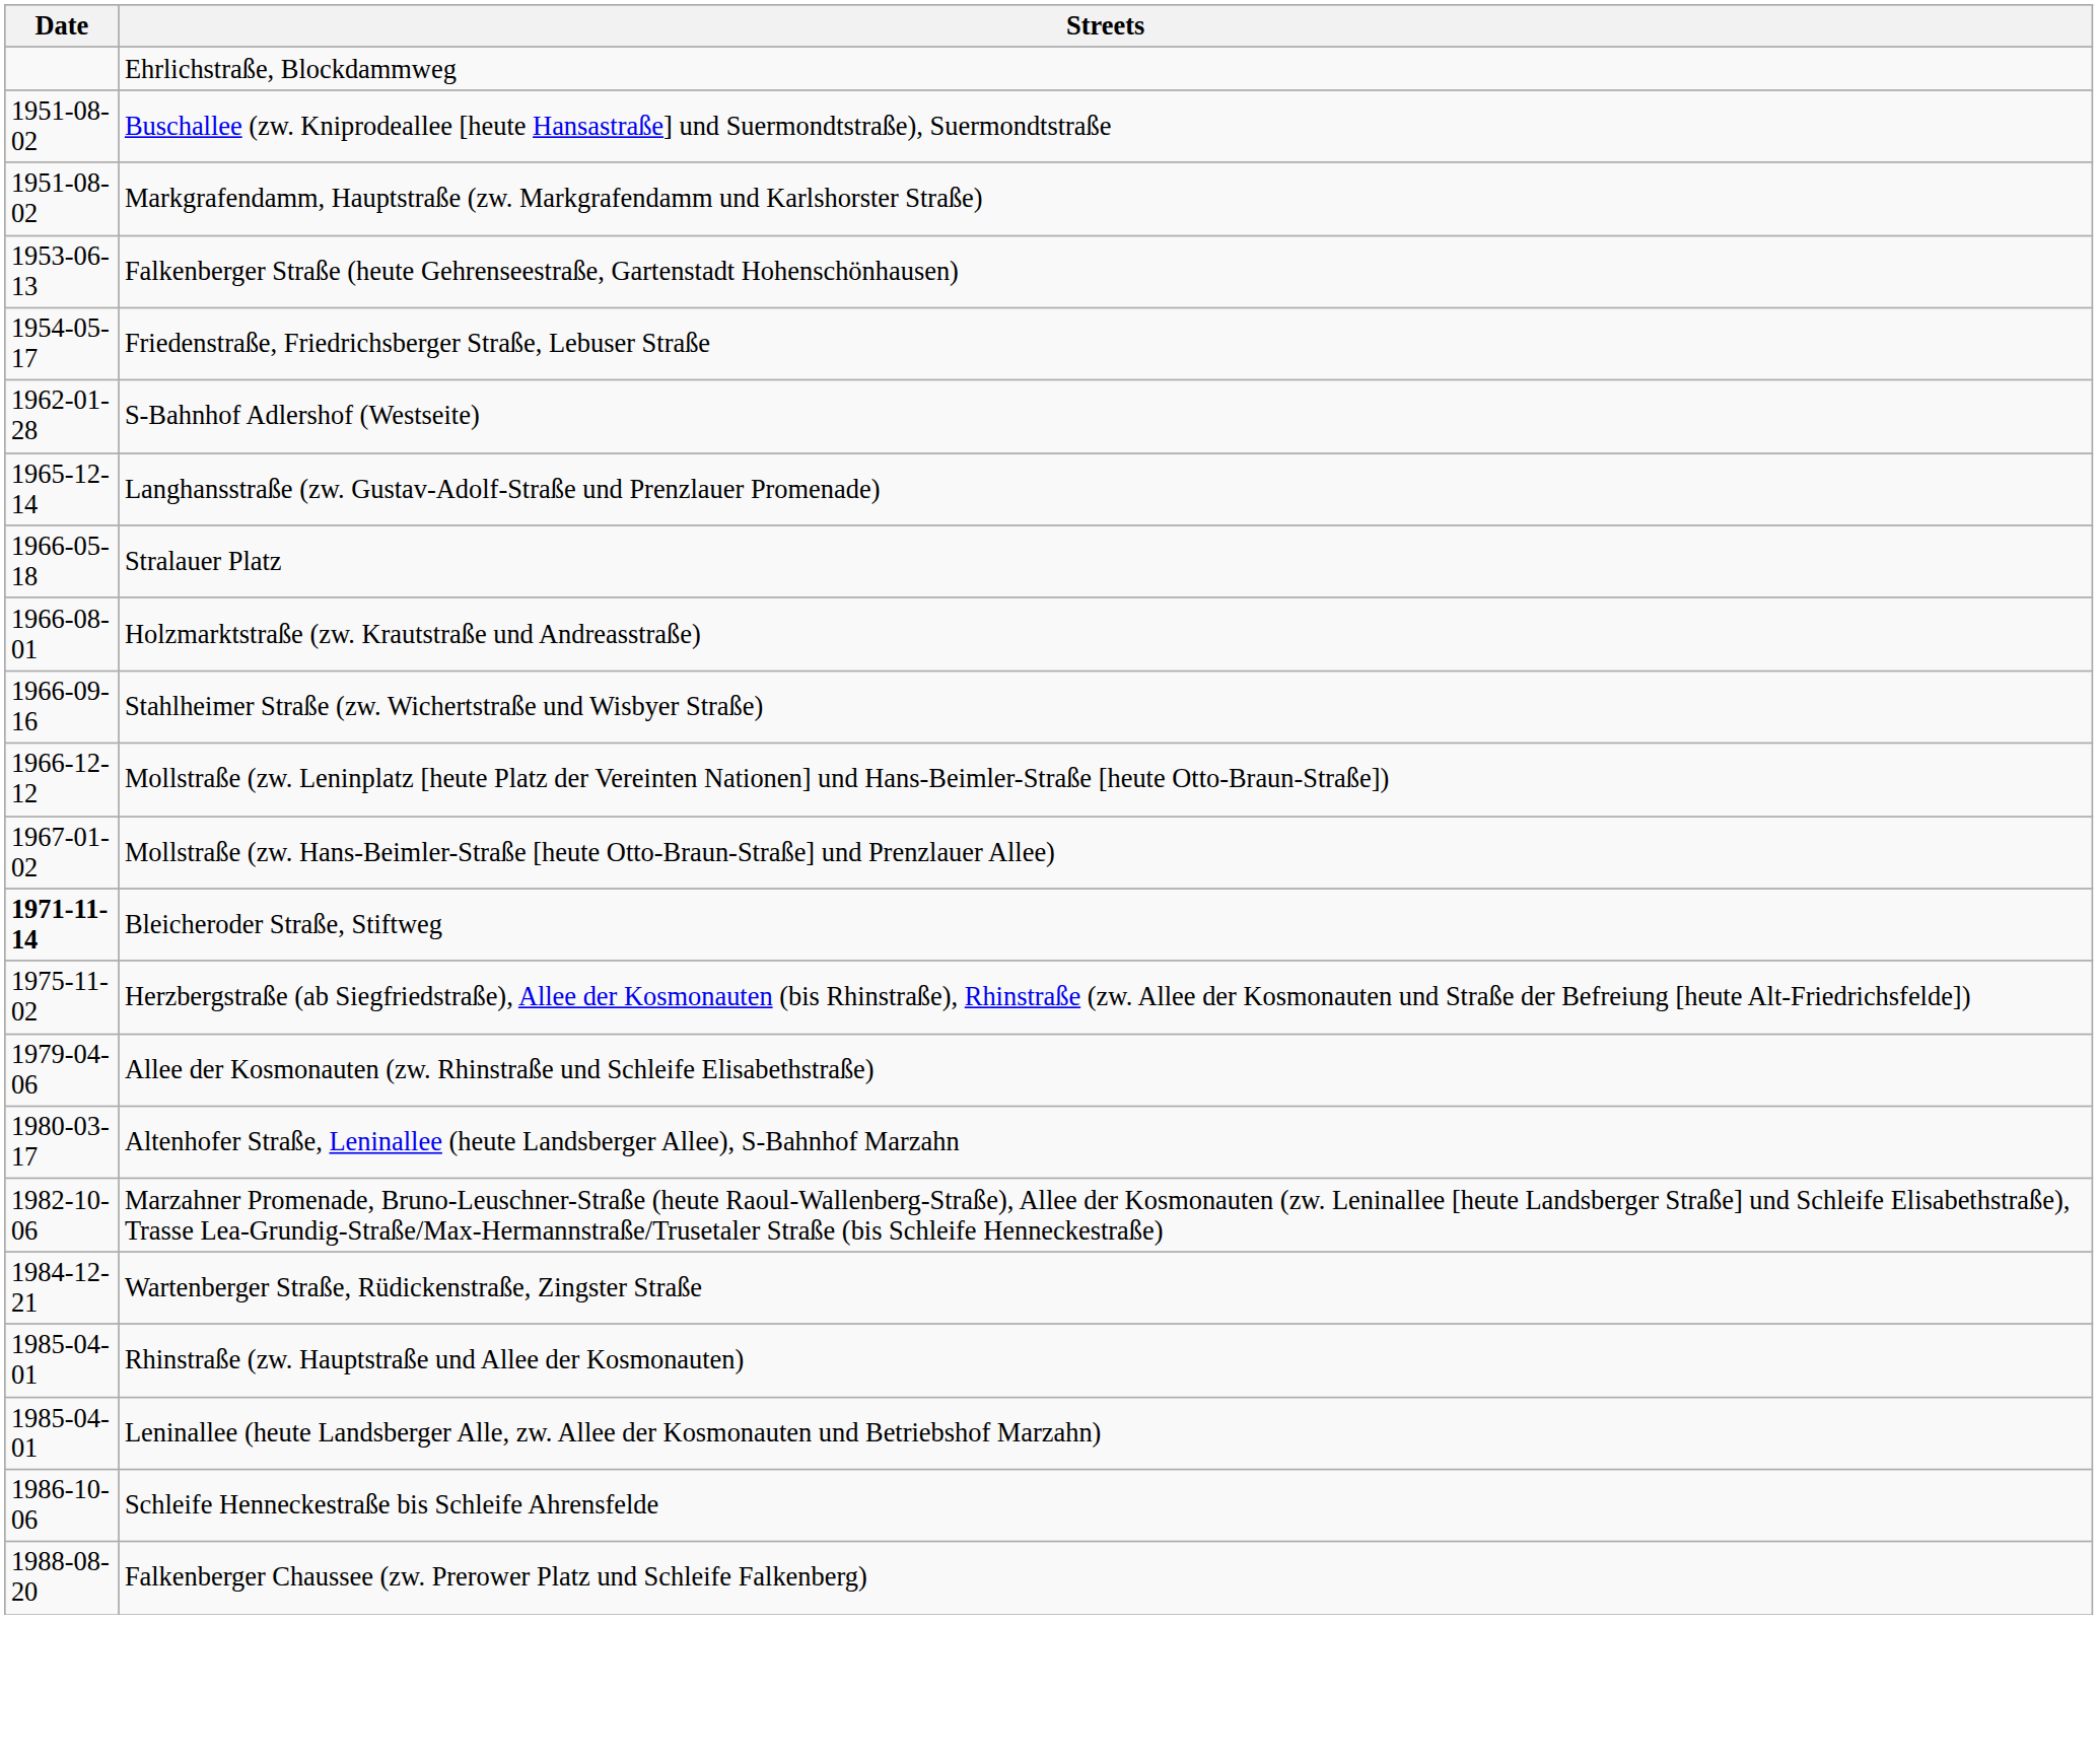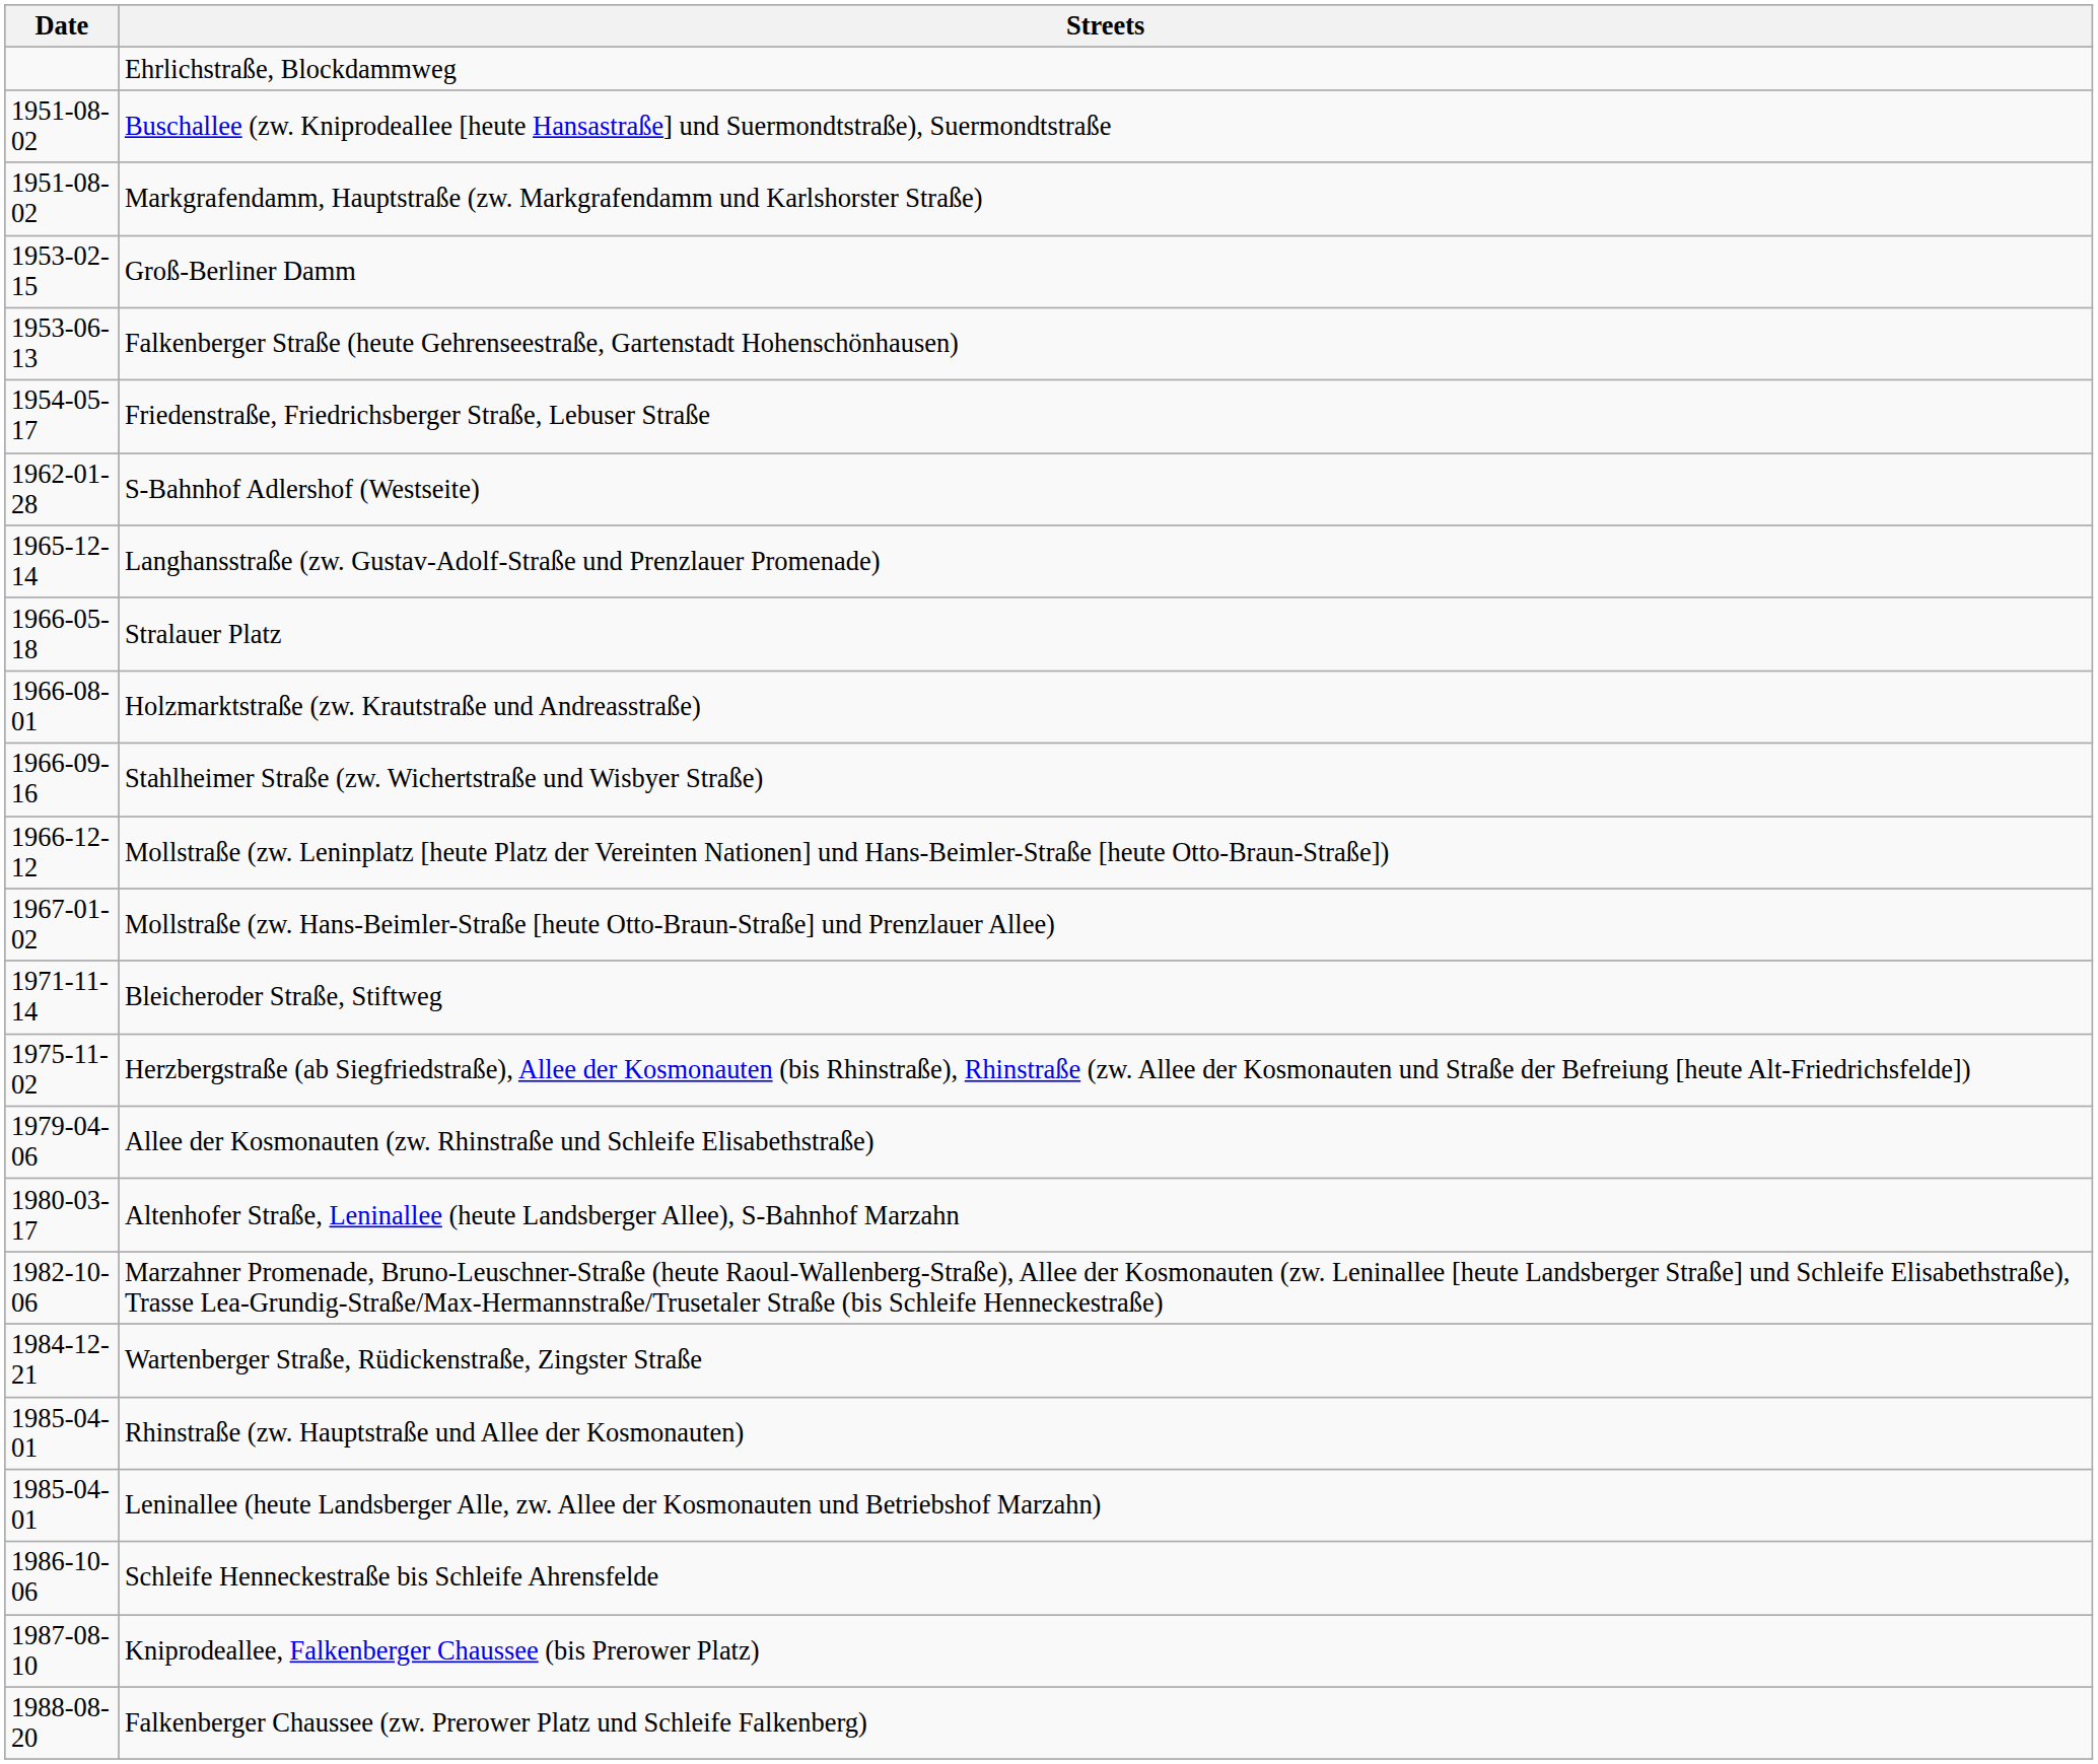 <table class="wikitable">
 <tr class="hintergrundfarbe5">
 <th>Date</th>
 <th>Streets</th>
 </tr>
 <tr>
 <td></td>
 <td>Ehrlichstraße, Blockdammweg</td>
 </tr>
 <tr>
 <td>1951-08-02</td>
 <td><a href='#'>Buschallee</a> (zw. Kniprodeallee [heute <a href='#'>Hansastraße</a>] und Suermondtstraße), Suermondtstraße</td>
 </tr>
 <tr>
 <td>1951-08-02</td>
 <td>Markgrafendamm, Hauptstraße (zw. Markgrafendamm und Karlshorster Straße)</td>
+</tr>
+<tr>
+<td>1953-02-15</td>
+<td>Groß-Berliner Damm</td>
 </tr>
 <tr>
 <td>1953-06-13</td>
 <td>Falkenberger Straße (heute Gehrenseestraße, Gartenstadt Hohenschönhausen)</td>
 </tr>
 <tr>
 <td>1954-05-17</td>
 <td>Friedenstraße, Friedrichsberger Straße, Lebuser Straße</td>
 </tr>
 <tr>
 <td>1962-01-28</td>
 <td>S-Bahnhof Adlershof (Westseite)</td>
 </tr>
 <tr>
 <td>1965-12-14</td>
 <td>Langhansstraße (zw. Gustav-Adolf-Straße und Prenzlauer Promenade)</td>
 </tr>
 <tr>
 <td>1966-05-18</td>
 <td>Stralauer Platz</td>
 </tr>
 <tr>
 <td>1966-08-01</td>
 <td>Holzmarktstraße (zw. Krautstraße und Andreasstraße)</td>
 </tr>
 <tr>
 <td>1966-09-16</td>
 <td>Stahlheimer Straße (zw. Wichertstraße und Wisbyer Straße)</td>
 </tr>
 <tr>
 <td>1966-12-12</td>
 <td>Mollstraße (zw. Leninplatz [heute Platz der Vereinten Nationen] und Hans-Beimler-Straße [heute Otto-Braun-Straße])</td>
 </tr>
 <tr>
 <td>1967-01-02</td>
 <td>Mollstraße (zw. Hans-Beimler-Straße [heute Otto-Braun-Straße] und Prenzlauer Allee)</td>
 </tr>
 <tr>
-<td><strong>1971-11-14</strong></td>
+<td>1971-11-14</td>
 <td>Bleicheroder Straße, Stiftweg</td>
 </tr>
 <tr>
 <td>1975-11-02</td>
 <td>Herzbergstraße (ab Siegfriedstraße), <a href='#'>Allee der Kosmonauten</a> (bis Rhinstraße), <a href='#'>Rhinstraße</a> (zw. Allee der Kosmonauten und Straße der Befreiung [heute Alt-Friedrichsfelde])</td>
 </tr>
 <tr>
 <td>1979-04-06</td>
 <td>Allee der Kosmonauten (zw. Rhinstraße und Schleife Elisabethstraße)</td>
 </tr>
 <tr>
 <td>1980-03-17</td>
 <td>Altenhofer Straße, <a href='#'>Leninallee</a> (heute Landsberger Allee), S-Bahnhof Marzahn</td>
 </tr>
 <tr>
 <td>1982-10-06</td>
 <td>Marzahner Promenade, Bruno-Leuschner-Straße (heute Raoul-Wallenberg-Straße), Allee der Kosmonauten (zw. Leninallee [heute Landsberger Straße] und Schleife Elisabethstraße), Trasse Lea-Grundig-Straße/Max-Hermannstraße/Trusetaler Straße (bis Schleife Henneckestraße)</td>
 </tr>
 <tr>
 <td>1984-12-21</td>
 <td>Wartenberger Straße, Rüdickenstraße, Zingster Straße</td>
 </tr>
 <tr>
 <td>1985-04-01</td>
 <td>Rhinstraße (zw. Hauptstraße und Allee der Kosmonauten)</td>
 </tr>
 <tr>
 <td>1985-04-01</td>
 <td>Leninallee (heute Landsberger Alle, zw. Allee der Kosmonauten und Betriebshof Marzahn)</td>
 </tr>
 <tr>
 <td>1986-10-06</td>
 <td>Schleife Henneckestraße bis Schleife Ahrensfelde</td>
 </tr>
 <tr>
+<td>1987-08-10</td>
+<td>Kniprodeallee, <a href='#'>Falkenberger Chaussee</a> (bis Prerower Platz)</td>
+</tr>
+<tr>
 <td>1988-08-20</td>
 <td>Falkenberger Chaussee (zw. Prerower Platz und Schleife Falkenberg)</td>
 </tr>
 </table>
